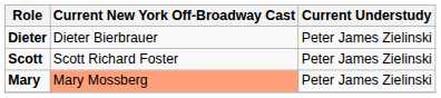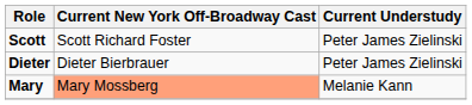 <table class="wikitable">
 <tr>
 <th>Role</th>
 <th>Current New York Off-Broadway Cast</th>
 <th>Current Understudy</th>
 </tr>
 <tr>
+<td><strong>Scott</strong></td>
+<td>Scott Richard Foster</td>
+<td>Peter James Zielinski</td>
+</tr>
+<tr>
 <td><strong>Dieter</strong></td>
 <td>Dieter Bierbrauer</td>
 <td>Peter James Zielinski</td>
 </tr>
 <tr>
-<td><strong>Scott</strong></td>
-<td>Scott Richard Foster</td>
-<td>Peter James Zielinski</td>
-</tr>
-<tr>
 <td><strong>Mary</strong></td>
 <td style="background: lightsalmon;">Mary Mossberg</td>
-<td>Peter James Zielinski</td>
+<td>Melanie Kann</td>
 </tr>
 <tr>
 </tr>
 </table>
